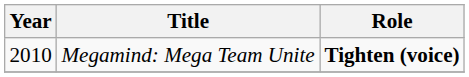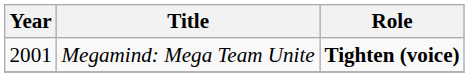 <table class="wikitable">
 <tr>
 <th>Year</th>
 <th>Title</th>
 <th>Role</th>
 </tr>
 <tr>
-<td>2010</td>
+<td>2001</td>
 <td><em>Megamind: Mega Team Unite</em></td>
 <td><strong>Tighten (voice)</strong></td>
 </tr>
 <tr>
 </tr>
 </table>
